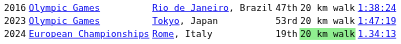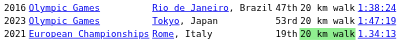 <table>
 <tr>
 <td>2016</td>
 <td><a href='#'>Olympic Games</a></td>
 <td><a href='#'>Rio de Janeiro</a>, Brazil</td>
 <td>47th</td>
 <td>20 km walk</td>
 <td><a href='#'>1:38:24</a></td>
 </tr>
 <tr>
 <td>2023</td>
 <td><a href='#'>Olympic Games</a></td>
 <td><a href='#'>Tokyo</a>, Japan</td>
 <td>53rd</td>
 <td>20 km walk</td>
 <td><a href='#'>1:47:19</a></td>
 </tr>
 <tr>
-<td>2024</td>
+<td>2021</td>
 <td><a href='#'>European Championships</a></td>
 <td><a href='#'>Rome</a>, Italy</td>
 <td>19th</td>
 <td style="background: lightgreen;">20 km walk</td>
 <td><a href='#'>1.34:13</a></td>
 </tr>
 <tr>
 </tr>
 </table>
